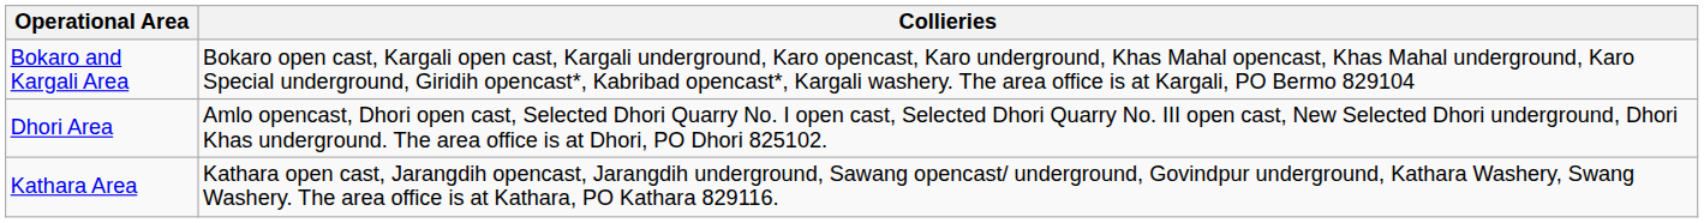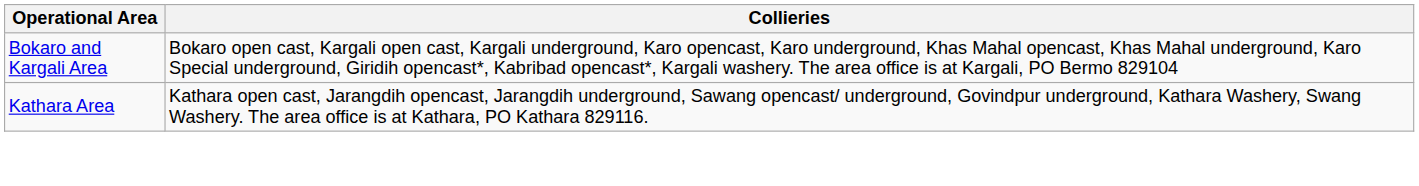 <table class="wikitable">
 <tr>
 <th>Operational Area</th>
 <th>Collieries</th>
 </tr>
 <tr>
 <td><a href='#'>Bokaro and Kargali Area</a></td>
 <td>Bokaro open cast, Kargali open cast, Kargali underground, Karo opencast, Karo underground, Khas Mahal opencast, Khas Mahal underground, Karo Special underground, Giridih opencast*, Kabribad opencast*, Kargali washery. The area office is at Kargali, PO Bermo 829104</td>
 </tr>
 <tr>
-<td><a href='#'>Dhori Area</a></td>
-<td>Amlo opencast, Dhori open cast, Selected Dhori Quarry No. I open cast, Selected Dhori  Quarry No. III open cast, New Selected Dhori underground, Dhori Khas underground. The area office is at Dhori, PO Dhori 825102.</td>
-</tr>
-<tr>
 <td><a href='#'>Kathara Area</a></td>
 <td>Kathara open cast, Jarangdih opencast, Jarangdih underground, Sawang opencast/ underground, Govindpur underground, Kathara Washery, Swang Washery. The area office is at Kathara, PO Kathara 829116.</td>
 </tr>
 </table>
